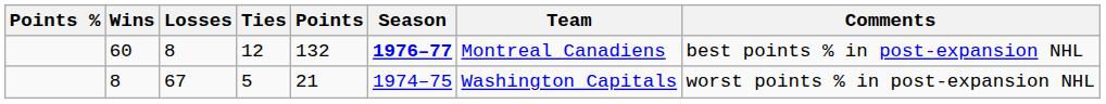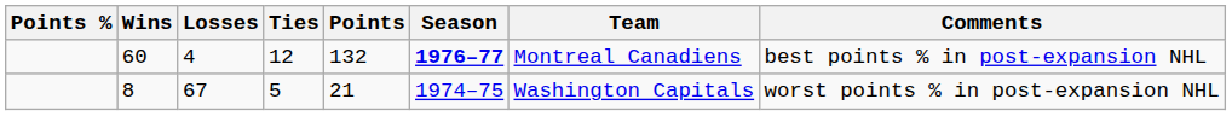 <table class="wikitable">
 <tr>
 <th>Points %</th>
 <th>Wins</th>
 <th>Losses</th>
 <th>Ties</th>
 <th>Points</th>
 <th>Season</th>
 <th>Team</th>
 <th>Comments</th>
 </tr>
 <tr>
 <td></td>
 <td>60</td>
-<td>8</td>
+<td>4</td>
 <td>12</td>
 <td>132</td>
 <td><strong><a href='#'>1976–77</a></strong></td>
 <td><a href='#'>Montreal Canadiens</a></td>
 <td>best points % in <a href='#'>post-expansion</a> NHL</td>
 </tr>
 <tr>
 <td></td>
 <td>8</td>
 <td>67</td>
 <td>5</td>
 <td>21</td>
 <td><a href='#'>1974–75</a></td>
 <td><a href='#'>Washington Capitals</a></td>
 <td>worst points % in post-expansion NHL</td>
 </tr>
 </table>
